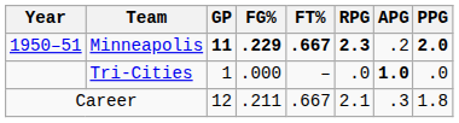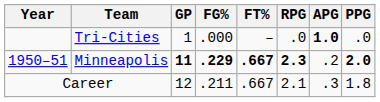 <table class="wikitable sortable" style="font-size:95%; text-align:right;">
 <tr>
 <th>Year</th>
 <th>Team</th>
 <th>GP</th>
 <th>FG%</th>
 <th>FT%</th>
 <th>RPG</th>
 <th>APG</th>
 <th>PPG</th>
 </tr>
 <tr>
+<td style="text-align:left;"></td>
+<td style="text-align:left;"><a href='#'>Tri-Cities</a></td>
+<td>1</td>
+<td>.000</td>
+<td>–</td>
+<td>.0</td>
+<td><strong>1.0</strong></td>
+<td>.0</td>
+</tr>
+<tr>
 <td style="text-align:left;"><a href='#'>1950–51</a></td>
 <td style="text-align:left;"><a href='#'>Minneapolis</a></td>
 <td><strong>11</strong></td>
 <td><strong>.229</strong></td>
 <td><strong>.667</strong></td>
 <td><strong>2.3</strong></td>
 <td>.2</td>
 <td><strong>2.0</strong></td>
-</tr>
-<tr>
-<td style="text-align:left;"></td>
-<td style="text-align:left;"><a href='#'>Tri-Cities</a></td>
-<td>1</td>
-<td>.000</td>
-<td>–</td>
-<td>.0</td>
-<td><strong>1.0</strong></td>
-<td>.0</td>
 </tr>
 <tr>
 <td colspan="2" style="text-align:center;">Career</td>
 <td>12</td>
 <td>.211</td>
 <td>.667</td>
 <td>2.1</td>
 <td>.3</td>
 <td>1.8</td>
 </tr>
 </table>
